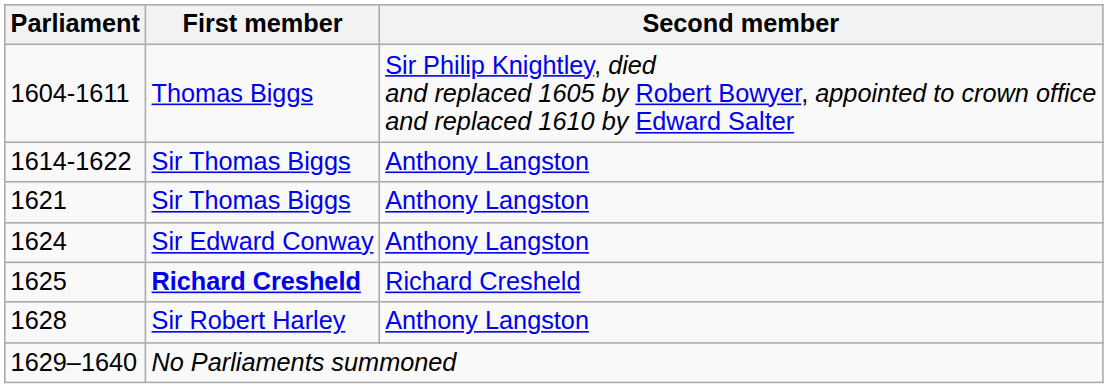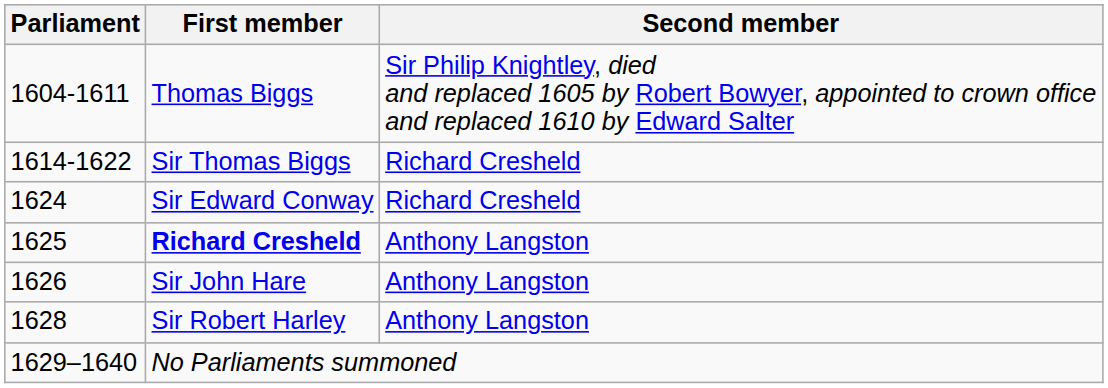 <table class="wikitable">
 <tr>
 <th>Parliament</th>
 <th>First member</th>
 <th>Second member</th>
 </tr>
 <tr>
 <td>1604-1611</td>
 <td><a href='#'>Thomas Biggs</a></td>
 <td><a href='#'>Sir Philip Knightley</a>, <em>died <br> and replaced 1605 by</em> <a href='#'>Robert Bowyer</a>, <em>appointed to crown office <br> and replaced 1610 by</em> <a href='#'>Edward Salter</a></td>
 </tr>
 <tr>
 <td>1614-1622</td>
 <td><a href='#'>Sir Thomas Biggs</a></td>
-<td><a href='#'>Anthony Langston</a></td>
-</tr>
-<tr>
-<td>1621</td>
-<td><a href='#'>Sir Thomas Biggs</a></td>
-<td><a href='#'>Anthony Langston</a></td>
+<td><a href='#'>Richard Cresheld</a></td>
 </tr>
 <tr>
 <td>1624</td>
 <td><a href='#'>Sir Edward Conway</a></td>
-<td><a href='#'>Anthony Langston</a></td>
+<td><a href='#'>Richard Cresheld</a></td>
 </tr>
 <tr>
 <td>1625</td>
 <td><strong><a href='#'>Richard Cresheld</a></strong></td>
-<td><a href='#'>Richard Cresheld</a></td>
+<td><a href='#'>Anthony Langston</a></td>
+</tr>
+<tr>
+<td>1626</td>
+<td><a href='#'>Sir John Hare</a></td>
+<td><a href='#'>Anthony Langston</a></td>
 </tr>
 <tr>
 <td>1628</td>
 <td><a href='#'>Sir Robert Harley</a></td>
 <td><a href='#'>Anthony Langston</a></td>
 </tr>
 <tr>
 <td>1629–1640</td>
 <td colspan = "2"><em>No Parliaments summoned</em></td>
 </tr>
 </table>
